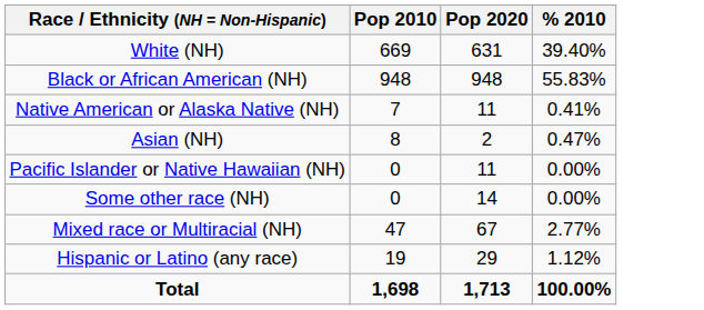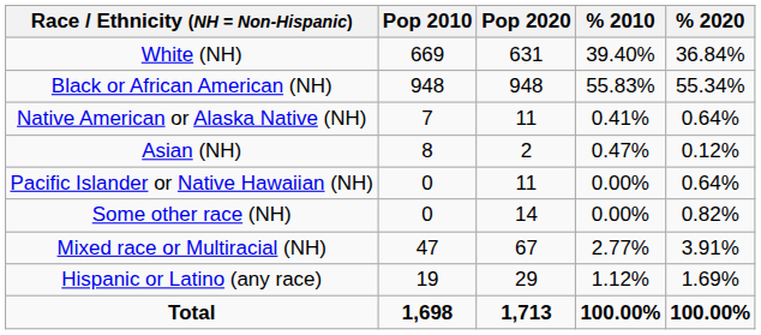 <table class="wikitable" style="text-align:center;">
 <tr>
 <th>Race / Ethnicity <small>(<em>NH = Non-Hispanic</em>)</small></th>
 <th>Pop 2010</th>
 <th>Pop 2020</th>
 <th>% 2010</th>
+<th>% 2020</th>
 </tr>
 <tr>
 <td><a href='#'>White</a> (NH)</td>
 <td>669</td>
 <td>631</td>
 <td>39.40%</td>
+<td>36.84%</td>
 </tr>
 <tr>
 <td><a href='#'>Black or African American</a> (NH)</td>
 <td>948</td>
 <td>948</td>
 <td>55.83%</td>
+<td>55.34%</td>
 </tr>
 <tr>
 <td><a href='#'>Native American</a> or <a href='#'>Alaska Native</a> (NH)</td>
 <td>7</td>
 <td>11</td>
 <td>0.41%</td>
+<td>0.64%</td>
 </tr>
 <tr>
 <td><a href='#'>Asian</a> (NH)</td>
 <td>8</td>
 <td>2</td>
 <td>0.47%</td>
+<td>0.12%</td>
 </tr>
 <tr>
 <td><a href='#'>Pacific Islander</a> or <a href='#'>Native Hawaiian</a> (NH)</td>
 <td>0</td>
 <td>11</td>
 <td>0.00%</td>
+<td>0.64%</td>
 </tr>
 <tr>
 <td><a href='#'>Some other race</a> (NH)</td>
 <td>0</td>
 <td>14</td>
 <td>0.00%</td>
+<td>0.82%</td>
 </tr>
 <tr>
 <td><a href='#'>Mixed race or Multiracial</a> (NH)</td>
 <td>47</td>
 <td>67</td>
 <td>2.77%</td>
+<td>3.91%</td>
 </tr>
 <tr>
 <td><a href='#'>Hispanic or Latino</a> (any race)</td>
 <td>19</td>
 <td>29</td>
 <td>1.12%</td>
+<td>1.69%</td>
 </tr>
 <tr>
 <td><strong>Total</strong></td>
 <td><strong>1,698</strong></td>
 <td><strong>1,713</strong></td>
 <td><strong>100.00%</strong></td>
+<td><strong>100.00%</strong></td>
 </tr>
 </table>
